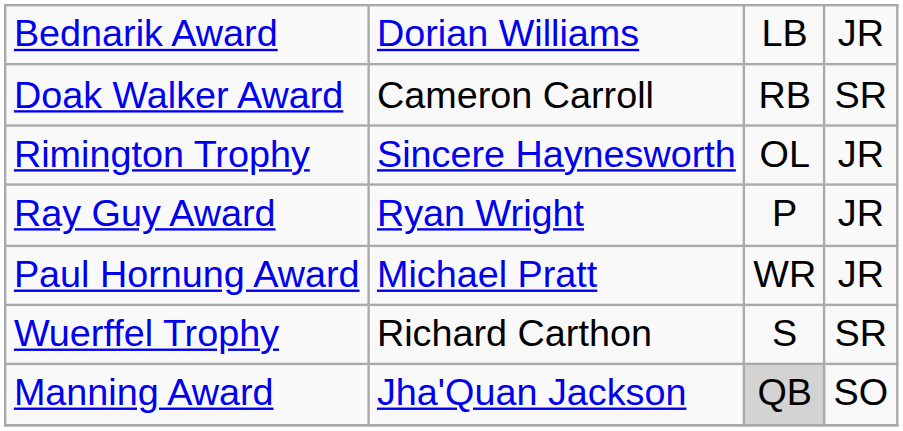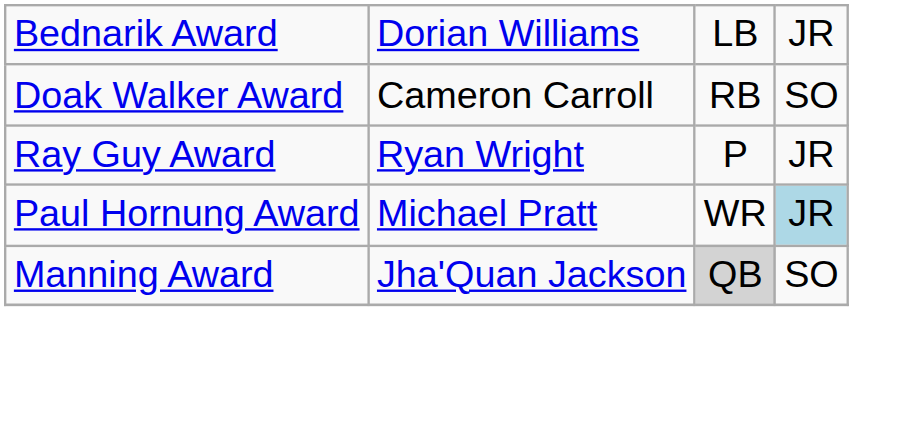 <table class="wikitable">
 <tr>
 <td><a href='#'>Bednarik Award</a></td>
 <td><a href='#'>Dorian Williams</a></td>
 <td align=center>LB</td>
 <td align=center>JR</td>
 </tr>
 <tr>
 <td><a href='#'>Doak Walker Award</a></td>
 <td>Cameron Carroll</td>
 <td align=center>RB</td>
-<td align=center>SR</td>
-</tr>
-<tr>
-<td><a href='#'>Rimington Trophy</a></td>
-<td><a href='#'>Sincere Haynesworth</a></td>
-<td align=center>OL</td>
-<td align=center>JR</td>
+<td align=center>SO</td>
 </tr>
 <tr>
 <td><a href='#'>Ray Guy Award</a></td>
 <td><a href='#'>Ryan Wright</a></td>
 <td align=center>P</td>
 <td align=center>JR</td>
 </tr>
 <tr>
 <td><a href='#'>Paul Hornung Award</a></td>
 <td><a href='#'>Michael Pratt</a></td>
 <td align=center>WR</td>
-<td align=center>JR</td>
-</tr>
-<tr>
-<td><a href='#'>Wuerffel Trophy</a></td>
-<td>Richard Carthon</td>
-<td align=center>S</td>
-<td align=center>SR</td>
+<td align=center style="background: lightblue;">JR</td>
 </tr>
 <tr>
 <td><a href='#'>Manning Award</a></td>
 <td><a href='#'>Jha'Quan Jackson</a></td>
 <td align=center style="background: lightgrey;">QB</td>
 <td align=center>SO</td>
 </tr>
 <tr>
 </tr>
 </table>
